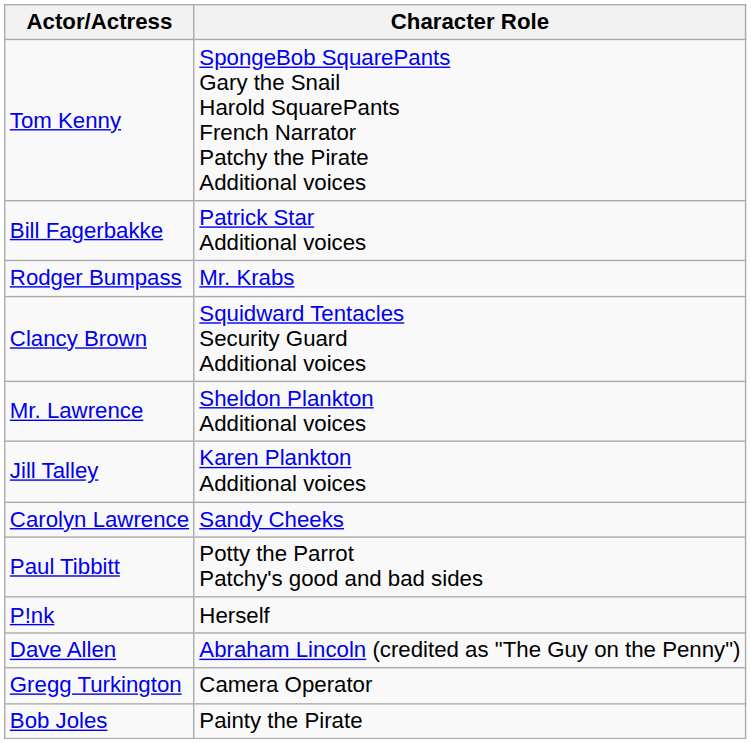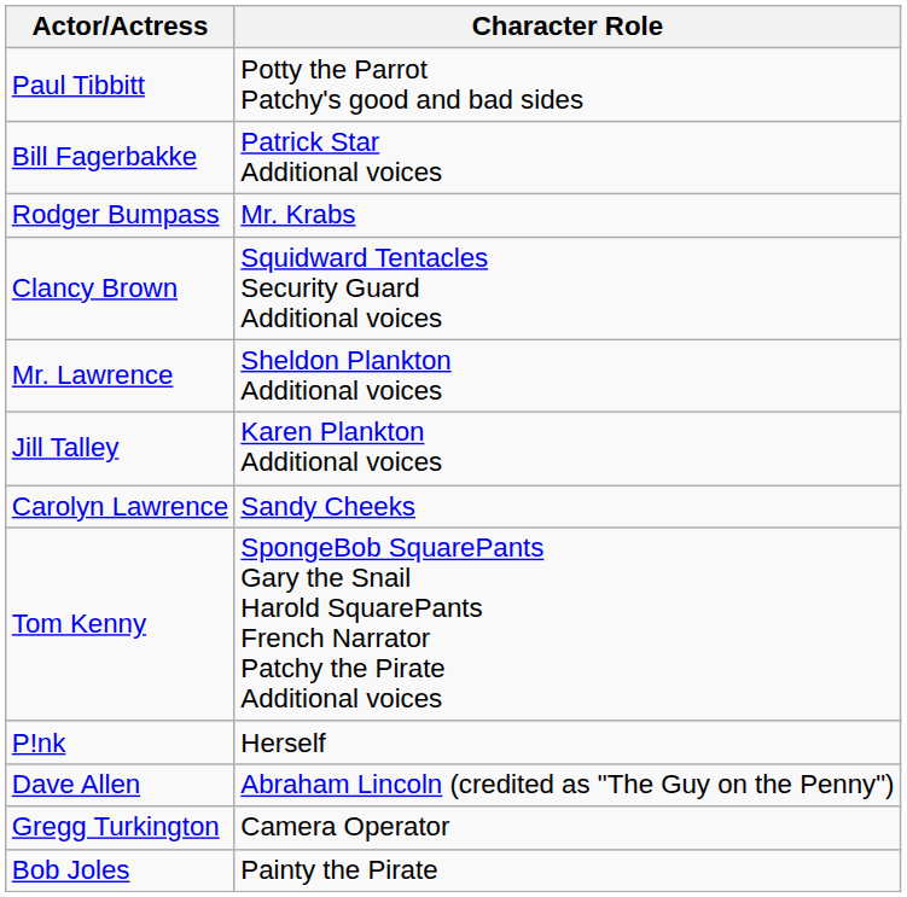 <table class="wikitable">
 <tr>
 <th>Actor/Actress</th>
 <th>Character Role</th>
 </tr>
 <tr>
-<td><a href='#'>Tom Kenny</a></td>
-<td><a href='#'>SpongeBob SquarePants</a><br>Gary the Snail<br>Harold SquarePants<br>French Narrator<br>Patchy the Pirate<br>Additional voices</td>
+<td><a href='#'>Paul Tibbitt</a></td>
+<td>Potty the Parrot<br>Patchy's good and bad sides</td>
 </tr>
 <tr>
 <td><a href='#'>Bill Fagerbakke</a></td>
 <td><a href='#'>Patrick Star</a><br>Additional voices</td>
 </tr>
 <tr>
 <td><a href='#'>Rodger Bumpass</a></td>
 <td><a href='#'>Mr. Krabs</a></td>
 </tr>
 <tr>
 <td><a href='#'>Clancy Brown</a></td>
 <td><a href='#'>Squidward Tentacles</a><br>Security Guard<br>Additional voices</td>
 </tr>
 <tr>
 <td><a href='#'>Mr. Lawrence</a></td>
 <td><a href='#'>Sheldon Plankton</a><br>Additional voices</td>
 </tr>
 <tr>
 <td><a href='#'>Jill Talley</a></td>
 <td><a href='#'>Karen Plankton</a><br>Additional voices</td>
 </tr>
 <tr>
 <td><a href='#'>Carolyn Lawrence</a></td>
 <td><a href='#'>Sandy Cheeks</a></td>
 </tr>
 <tr>
-<td><a href='#'>Paul Tibbitt</a></td>
-<td>Potty the Parrot<br>Patchy's good and bad sides</td>
+<td><a href='#'>Tom Kenny</a></td>
+<td><a href='#'>SpongeBob SquarePants</a><br>Gary the Snail<br>Harold SquarePants<br>French Narrator<br>Patchy the Pirate<br>Additional voices</td>
 </tr>
 <tr>
 <td><a href='#'>P!nk</a></td>
 <td>Herself</td>
 </tr>
 <tr>
 <td><a href='#'>Dave Allen</a></td>
 <td><a href='#'>Abraham Lincoln</a> (credited as "The Guy on the Penny")</td>
 </tr>
 <tr>
 <td><a href='#'>Gregg Turkington</a></td>
 <td>Camera Operator</td>
 </tr>
 <tr>
 <td><a href='#'>Bob Joles</a></td>
 <td>Painty the Pirate</td>
 </tr>
 </table>
